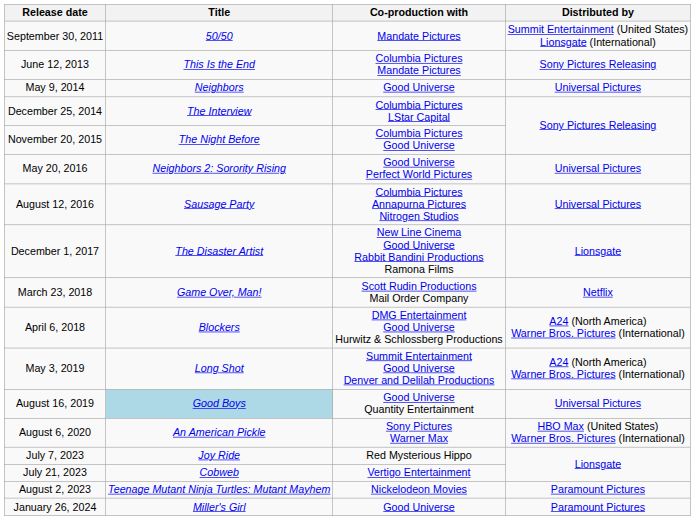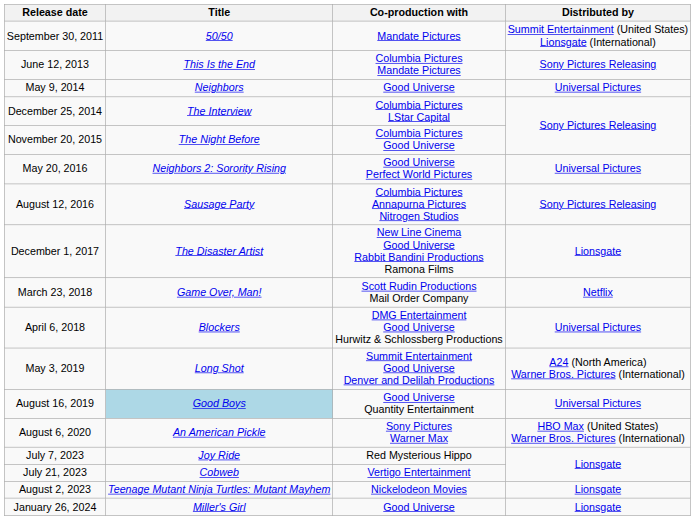 <table class="wikitable" style="text-align:center;">
 <tr>
 <th scope="col">Release date</th>
 <th scope="col">Title</th>
 <th scope="col">Co-production with</th>
 <th scope="col">Distributed by</th>
 </tr>
 <tr>
 <td>September 30, 2011</td>
 <td><em><a href='#'>50/50</a></em></td>
 <td><a href='#'>Mandate Pictures</a></td>
 <td><a href='#'>Summit Entertainment</a> (United States)<br><a href='#'>Lionsgate</a> (International)</td>
 </tr>
 <tr>
 <td>June 12, 2013</td>
 <td><em><a href='#'>This Is the End</a></em></td>
 <td><a href='#'>Columbia Pictures</a><br><a href='#'>Mandate Pictures</a></td>
 <td><a href='#'>Sony Pictures Releasing</a></td>
 </tr>
 <tr>
 <td>May 9, 2014</td>
 <td><em><a href='#'>Neighbors</a></em></td>
 <td><a href='#'>Good Universe</a></td>
 <td><a href='#'>Universal Pictures</a></td>
 </tr>
 <tr>
 <td>December 25, 2014</td>
 <td><em><a href='#'>The Interview</a></em></td>
 <td><a href='#'>Columbia Pictures</a><br><a href='#'>LStar Capital</a></td>
 <td rowspan=2><a href='#'>Sony Pictures Releasing</a></td>
 </tr>
 <tr>
 <td>November 20, 2015</td>
 <td><em><a href='#'>The Night Before</a></em></td>
 <td><a href='#'>Columbia Pictures</a><br><a href='#'>Good Universe</a></td>
 </tr>
 <tr>
 <td>May 20, 2016</td>
 <td><em><a href='#'>Neighbors 2: Sorority Rising</a></em></td>
 <td><a href='#'>Good Universe</a><br><a href='#'>Perfect World Pictures</a></td>
 <td><a href='#'>Universal Pictures</a></td>
 </tr>
 <tr>
 <td>August 12, 2016</td>
 <td><em><a href='#'>Sausage Party</a></em></td>
 <td><a href='#'>Columbia Pictures</a><br><a href='#'>Annapurna Pictures</a><br><a href='#'>Nitrogen Studios</a></td>
-<td><a href='#'>Universal Pictures</a></td>
+<td><a href='#'>Sony Pictures Releasing</a></td>
 </tr>
 <tr>
 <td>December 1, 2017</td>
 <td><em><a href='#'>The Disaster Artist</a></em></td>
 <td><a href='#'>New Line Cinema</a><br><a href='#'>Good Universe</a><br><a href='#'>Rabbit Bandini Productions</a><br>Ramona Films</td>
 <td><a href='#'>Lionsgate</a></td>
 </tr>
 <tr>
 <td>March 23, 2018</td>
 <td><em><a href='#'>Game Over, Man!</a></em></td>
 <td><a href='#'>Scott Rudin Productions</a><br>Mail Order Company</td>
 <td><a href='#'>Netflix</a></td>
 </tr>
 <tr>
 <td>April 6, 2018</td>
 <td><em><a href='#'>Blockers</a></em></td>
 <td><a href='#'>DMG Entertainment</a><br><a href='#'>Good Universe</a><br>Hurwitz & Schlossberg Productions</td>
-<td><a href='#'>A24</a> (North America)<br><a href='#'>Warner Bros. Pictures</a> (International)</td>
+<td><a href='#'>Universal Pictures</a></td>
 </tr>
 <tr>
 <td>May 3, 2019</td>
 <td><em><a href='#'>Long Shot</a></em></td>
 <td><a href='#'>Summit Entertainment</a><br><a href='#'>Good Universe</a><br><a href='#'>Denver and Delilah Productions</a></td>
 <td><a href='#'>A24</a> (North America)<br><a href='#'>Warner Bros. Pictures</a> (International)</td>
 </tr>
 <tr>
 <td>August 16, 2019</td>
 <td style="background: lightblue;"><em><a href='#'>Good Boys</a></em></td>
 <td><a href='#'>Good Universe</a><br>Quantity Entertainment</td>
 <td><a href='#'>Universal Pictures</a></td>
 </tr>
 <tr>
 <td>August 6, 2020</td>
 <td><em><a href='#'>An American Pickle</a></em></td>
 <td><a href='#'>Sony Pictures</a><br><a href='#'>Warner Max</a></td>
 <td><a href='#'>HBO Max</a> (United States)<br><a href='#'>Warner Bros. Pictures</a> (International)</td>
 </tr>
 <tr>
 <td>July 7, 2023</td>
 <td><em><a href='#'>Joy Ride</a></em></td>
 <td>Red Mysterious Hippo</td>
 <td rowspan="2"><a href='#'>Lionsgate</a></td>
 </tr>
 <tr>
 <td>July 21, 2023</td>
 <td><em><a href='#'>Cobweb</a></em></td>
 <td><a href='#'>Vertigo Entertainment</a></td>
 </tr>
 <tr>
 <td>August 2, 2023</td>
 <td><em><a href='#'>Teenage Mutant Ninja Turtles: Mutant Mayhem</a></em></td>
 <td><a href='#'>Nickelodeon Movies</a></td>
-<td><a href='#'>Paramount Pictures</a></td>
+<td><a href='#'>Lionsgate</a></td>
 </tr>
 <tr>
 <td>January 26, 2024</td>
 <td><em><a href='#'>Miller's Girl</a></em></td>
 <td><a href='#'>Good Universe</a></td>
-<td><a href='#'>Paramount Pictures</a></td>
+<td><a href='#'>Lionsgate</a></td>
 </tr>
 </table>
